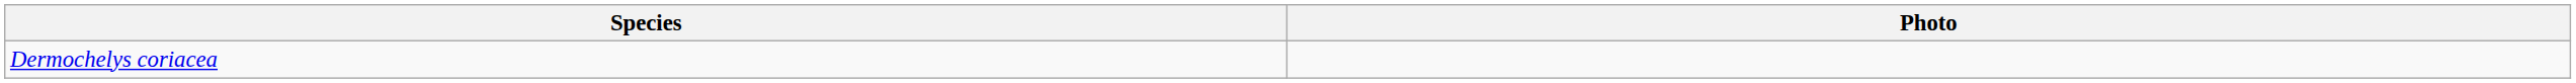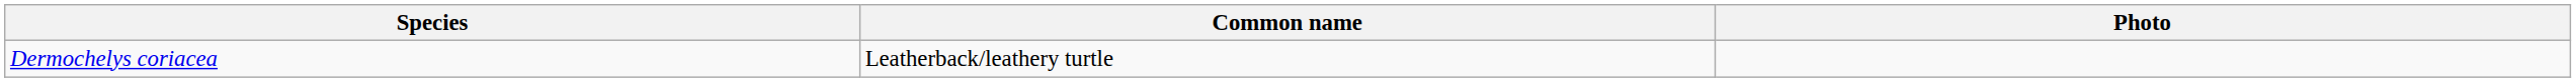 <table width=90% class="wikitable">
 <tr>
 <th width=25%>Species</th>
+<th width=25%>Common name</th>
 <th width=25%>Photo</th>
 </tr>
 <tr>
 <td><em><a href='#'>Dermochelys coriacea</a></em></td>
+<td>Leatherback/leathery turtle</td>
 <td></td>
 </tr>
 </table>
